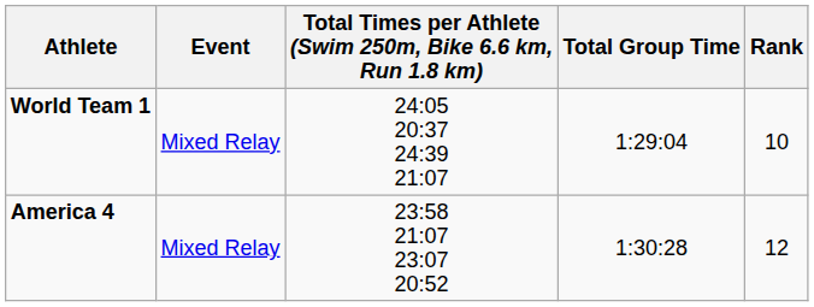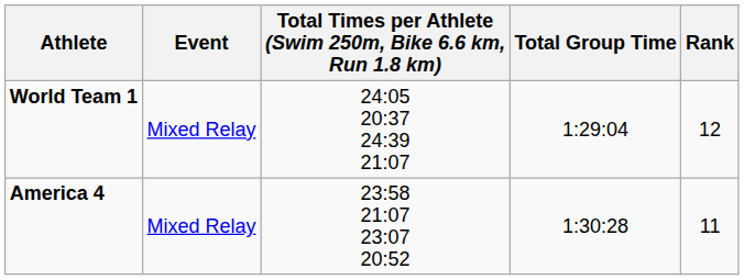 <table class="wikitable" style="font-size:90%;">
 <tr>
 <th>Athlete</th>
 <th>Event</th>
 <th>Total Times per Athlete <br> <em>(Swim 250m, Bike 6.6 km, <br> Run 1.8 km)</em></th>
 <th>Total Group Time</th>
 <th>Rank</th>
 </tr>
 <tr align=center>
 <td align=left><strong>World Team 1</strong><br><br><br><br></td>
 <td align=left><a href='#'>Mixed Relay</a></td>
 <td valign=bottom>24:05<br>20:37<br>24:39<br>21:07</td>
 <td>1:29:04</td>
-<td>10</td>
+<td>12</td>
 </tr>
 <tr align=center>
 <td align=left><strong>America 4</strong><br><br><br><br></td>
 <td align=left><a href='#'>Mixed Relay</a></td>
 <td>23:58<br>21:07<br>23:07<br>20:52</td>
 <td>1:30:28</td>
-<td>12</td>
+<td>11</td>
 </tr>
 </table>
